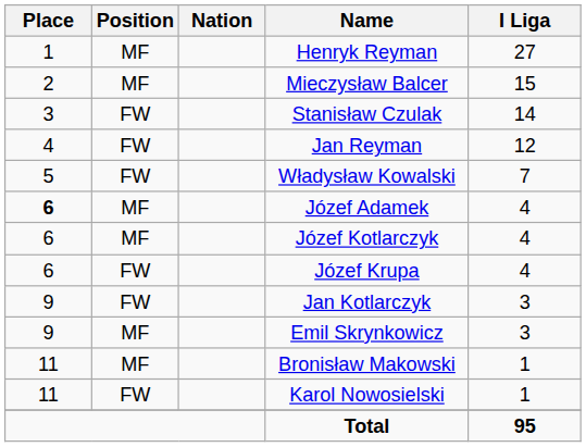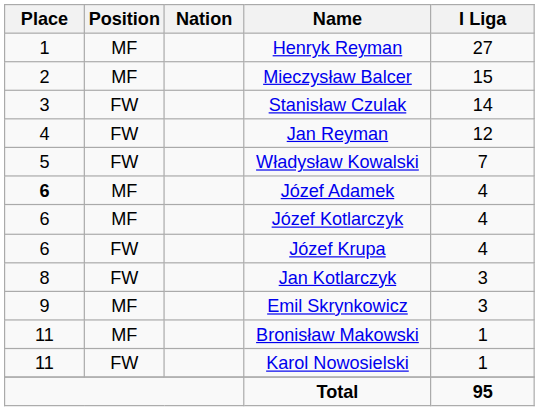 <table class="wikitable" style="font-size: 95%; text-align: center;">
 <tr>
 <th width=60>Place</th>
 <th width=60>Position</th>
 <th width=60>Nation</th>
 <th width=150>Name</th>
 <th width=80>I Liga</th>
 </tr>
 <tr>
 <td>1</td>
 <td>MF</td>
 <td></td>
 <td><a href='#'>Henryk Reyman</a></td>
 <td>27</td>
 </tr>
 <tr>
 <td>2</td>
 <td>MF</td>
 <td></td>
 <td><a href='#'>Mieczysław Balcer</a></td>
 <td>15</td>
 </tr>
 <tr>
 <td>3</td>
 <td>FW</td>
 <td></td>
 <td><a href='#'>Stanisław Czulak</a></td>
 <td>14</td>
 </tr>
 <tr>
 <td>4</td>
 <td>FW</td>
 <td></td>
 <td><a href='#'>Jan Reyman</a></td>
 <td>12</td>
 </tr>
 <tr>
 <td>5</td>
 <td>FW</td>
 <td></td>
 <td><a href='#'>Władysław Kowalski</a></td>
 <td>7</td>
 </tr>
 <tr>
 <td><strong>6</strong></td>
 <td>MF</td>
 <td></td>
 <td><a href='#'>Józef Adamek</a></td>
 <td>4</td>
 </tr>
 <tr>
 <td>6</td>
 <td>MF</td>
 <td></td>
 <td><a href='#'>Józef Kotlarczyk</a></td>
 <td>4</td>
 </tr>
 <tr>
 <td>6</td>
 <td>FW</td>
 <td></td>
 <td><a href='#'>Józef Krupa</a></td>
 <td>4</td>
 </tr>
 <tr>
-<td>9</td>
+<td>8</td>
 <td>FW</td>
 <td></td>
 <td><a href='#'>Jan Kotlarczyk</a></td>
 <td>3</td>
 </tr>
 <tr>
 <td>9</td>
 <td>MF</td>
 <td></td>
 <td><a href='#'>Emil Skrynkowicz</a></td>
 <td>3</td>
 </tr>
 <tr>
 <td>11</td>
 <td>MF</td>
 <td></td>
 <td><a href='#'>Bronisław Makowski</a></td>
 <td>1</td>
 </tr>
 <tr>
 <td>11</td>
 <td>FW</td>
 <td></td>
 <td><a href='#'>Karol Nowosielski</a></td>
 <td>1</td>
 </tr>
 <tr>
 </tr>
 <tr>
 <td colspan="3"></td>
 <td><strong>Total</strong></td>
 <td><strong>95</strong></td>
 </tr>
 </table>
